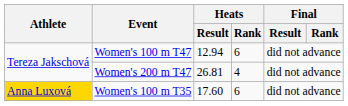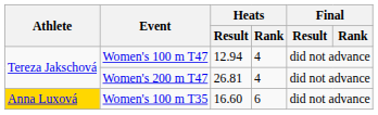 <table class=wikitable style="font-size:95%" style="text-align:center">
 <tr>
 <th rowspan="2">Athlete</th>
 <th rowspan="2">Event</th>
 <th colspan="2">Heats</th>
 <th colspan="2">Final</th>
 </tr>
 <tr>
 <th>Result</th>
 <th>Rank</th>
 <th>Result</th>
 <th>Rank</th>
 </tr>
 <tr>
 <td align=left rowspan=2><a href='#'>Tereza Jakschová</a></td>
 <td align=left><a href='#'>Women's 100 m T47</a></td>
 <td>12.94</td>
-<td>6</td>
+<td>4</td>
 <td colspan=2>did not advance</td>
 </tr>
 <tr>
 <td align=left><a href='#'>Women's 200 m T47</a></td>
 <td>26.81</td>
 <td>4</td>
 <td colspan=2>did not advance</td>
 </tr>
 <tr>
 <td align=left style="background: gold;"><a href='#'>Anna Luxová</a></td>
 <td align=left><a href='#'>Women's 100 m T35</a></td>
-<td>17.60</td>
+<td>16.60</td>
 <td>6</td>
 <td colspan=2>did not advance</td>
 </tr>
 </table>
